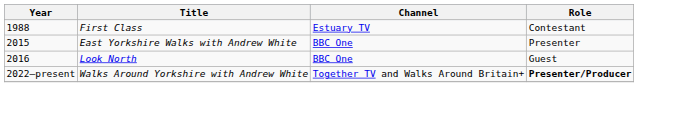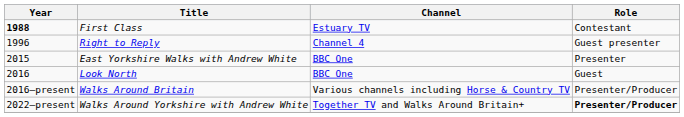 <table class="wikitable">
 <tr style="background:#b0c4de; text-align:center;">
 <th>Year</th>
 <th>Title</th>
 <th>Channel</th>
 <th>Role</th>
 </tr>
 <tr>
-<td>1988</td>
+<td><strong>1988</strong></td>
 <td><em>First Class</em></td>
 <td><a href='#'>Estuary TV</a></td>
 <td>Contestant</td>
+</tr>
+<tr>
+<td>1996</td>
+<td><em><a href='#'>Right to Reply</a></em></td>
+<td><a href='#'>Channel 4</a></td>
+<td>Guest presenter</td>
 </tr>
 <tr>
 <td>2015</td>
 <td><em>East Yorkshire Walks with Andrew White</em></td>
 <td><a href='#'>BBC One</a></td>
 <td>Presenter</td>
 </tr>
 <tr>
 <td>2016</td>
 <td><em><a href='#'>Look North</a></em></td>
 <td><a href='#'>BBC One</a></td>
 <td>Guest</td>
 </tr>
 <tr>
+<td>2016–present</td>
+<td><em><a href='#'>Walks Around Britain</a></em></td>
+<td>Various channels including <a href='#'>Horse & Country TV</a></td>
+<td>Presenter/Producer</td>
+</tr>
+<tr>
 <td>2022–present</td>
 <td><em>Walks Around Yorkshire with Andrew White</em></td>
 <td><a href='#'>Together TV</a> and Walks Around Britain+</td>
 <td><strong>Presenter/Producer</strong></td>
 </tr>
 <tr>
 </tr>
 </table>
